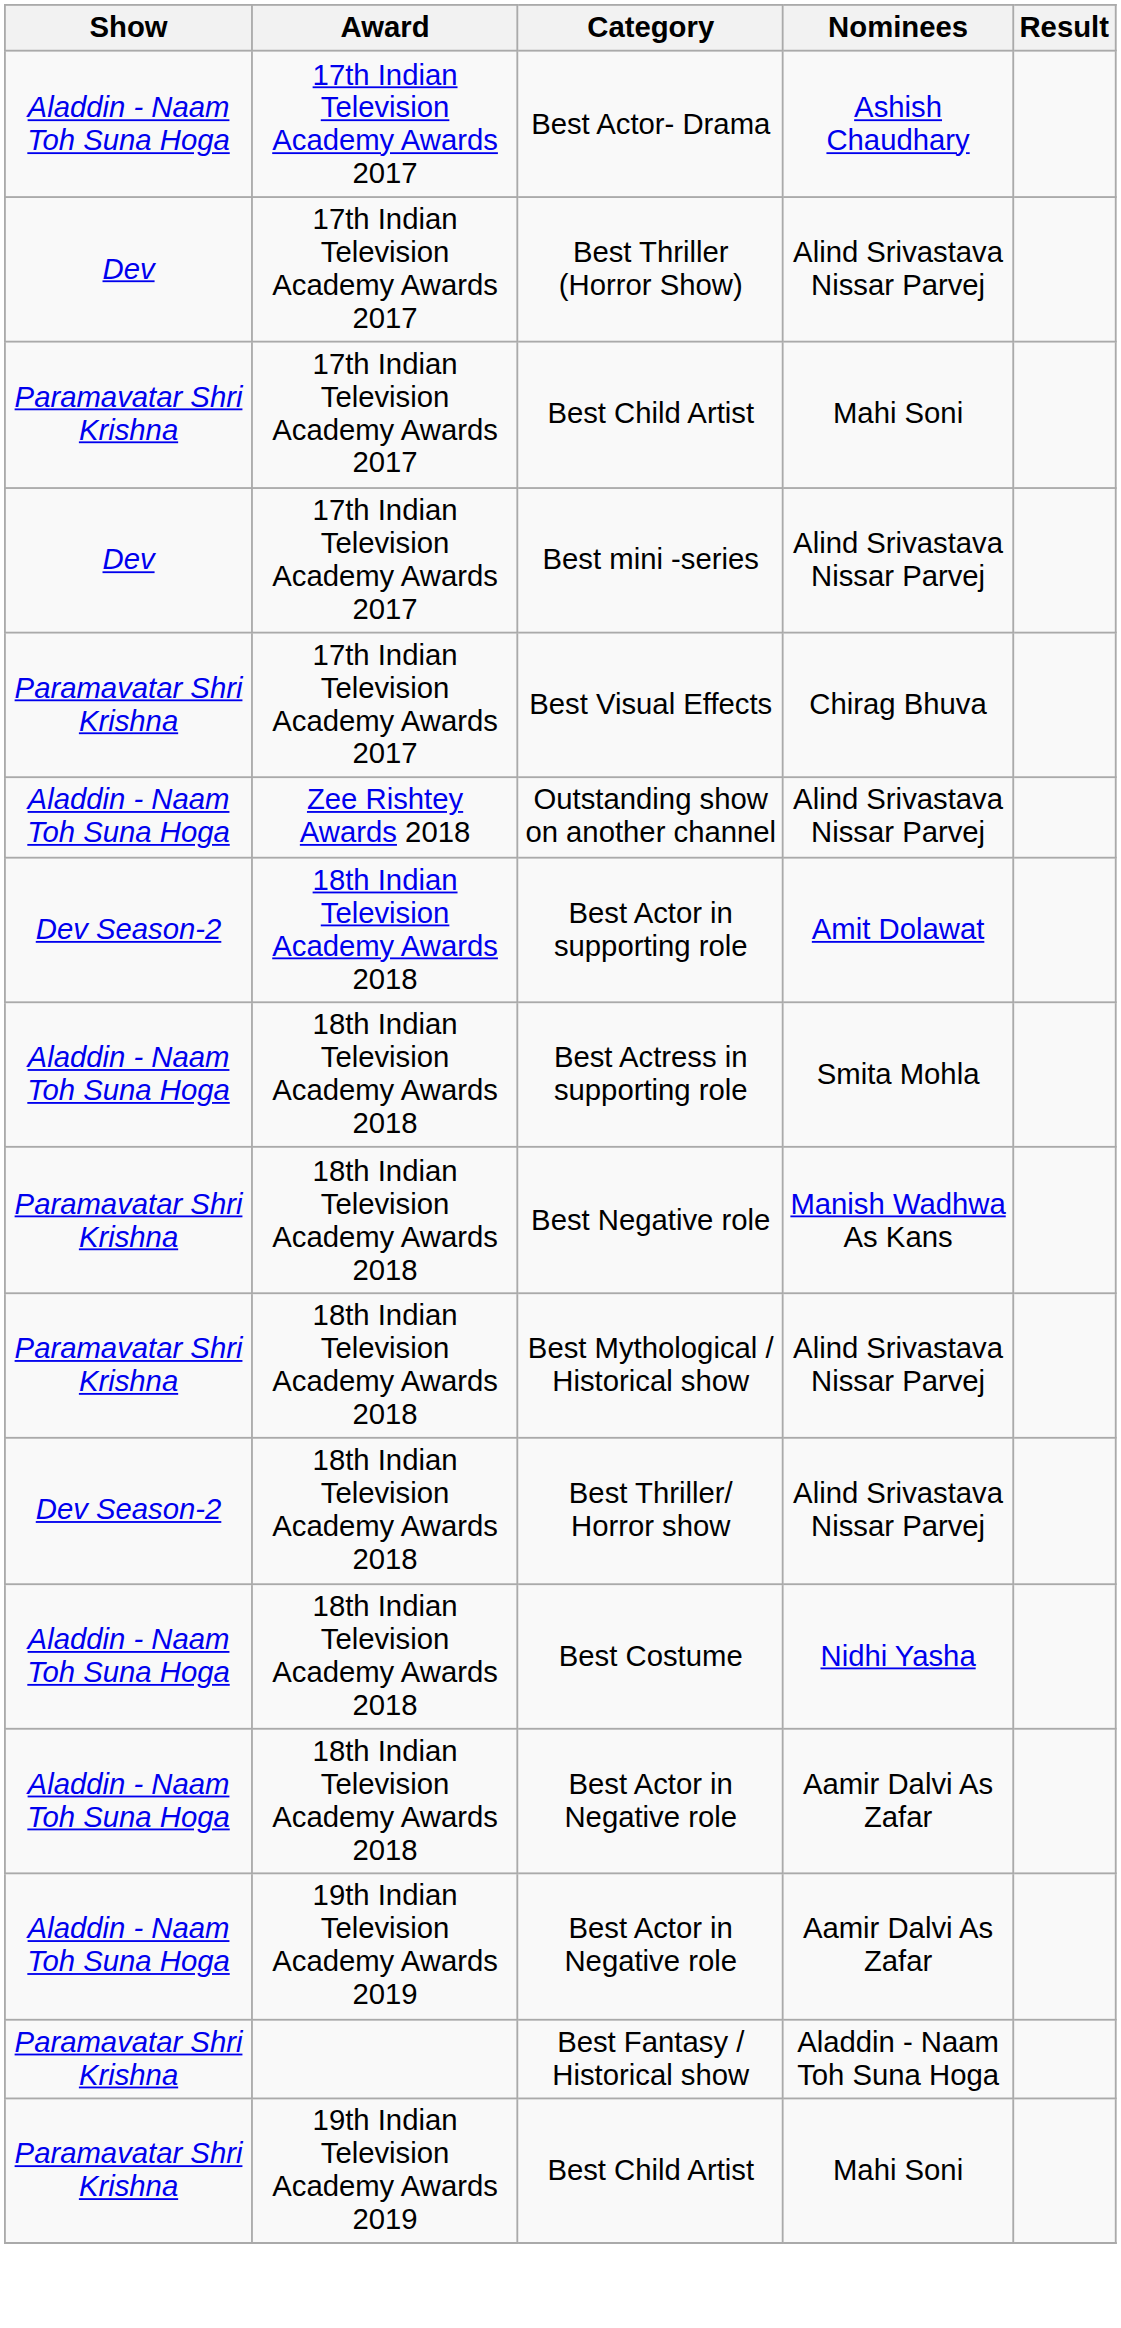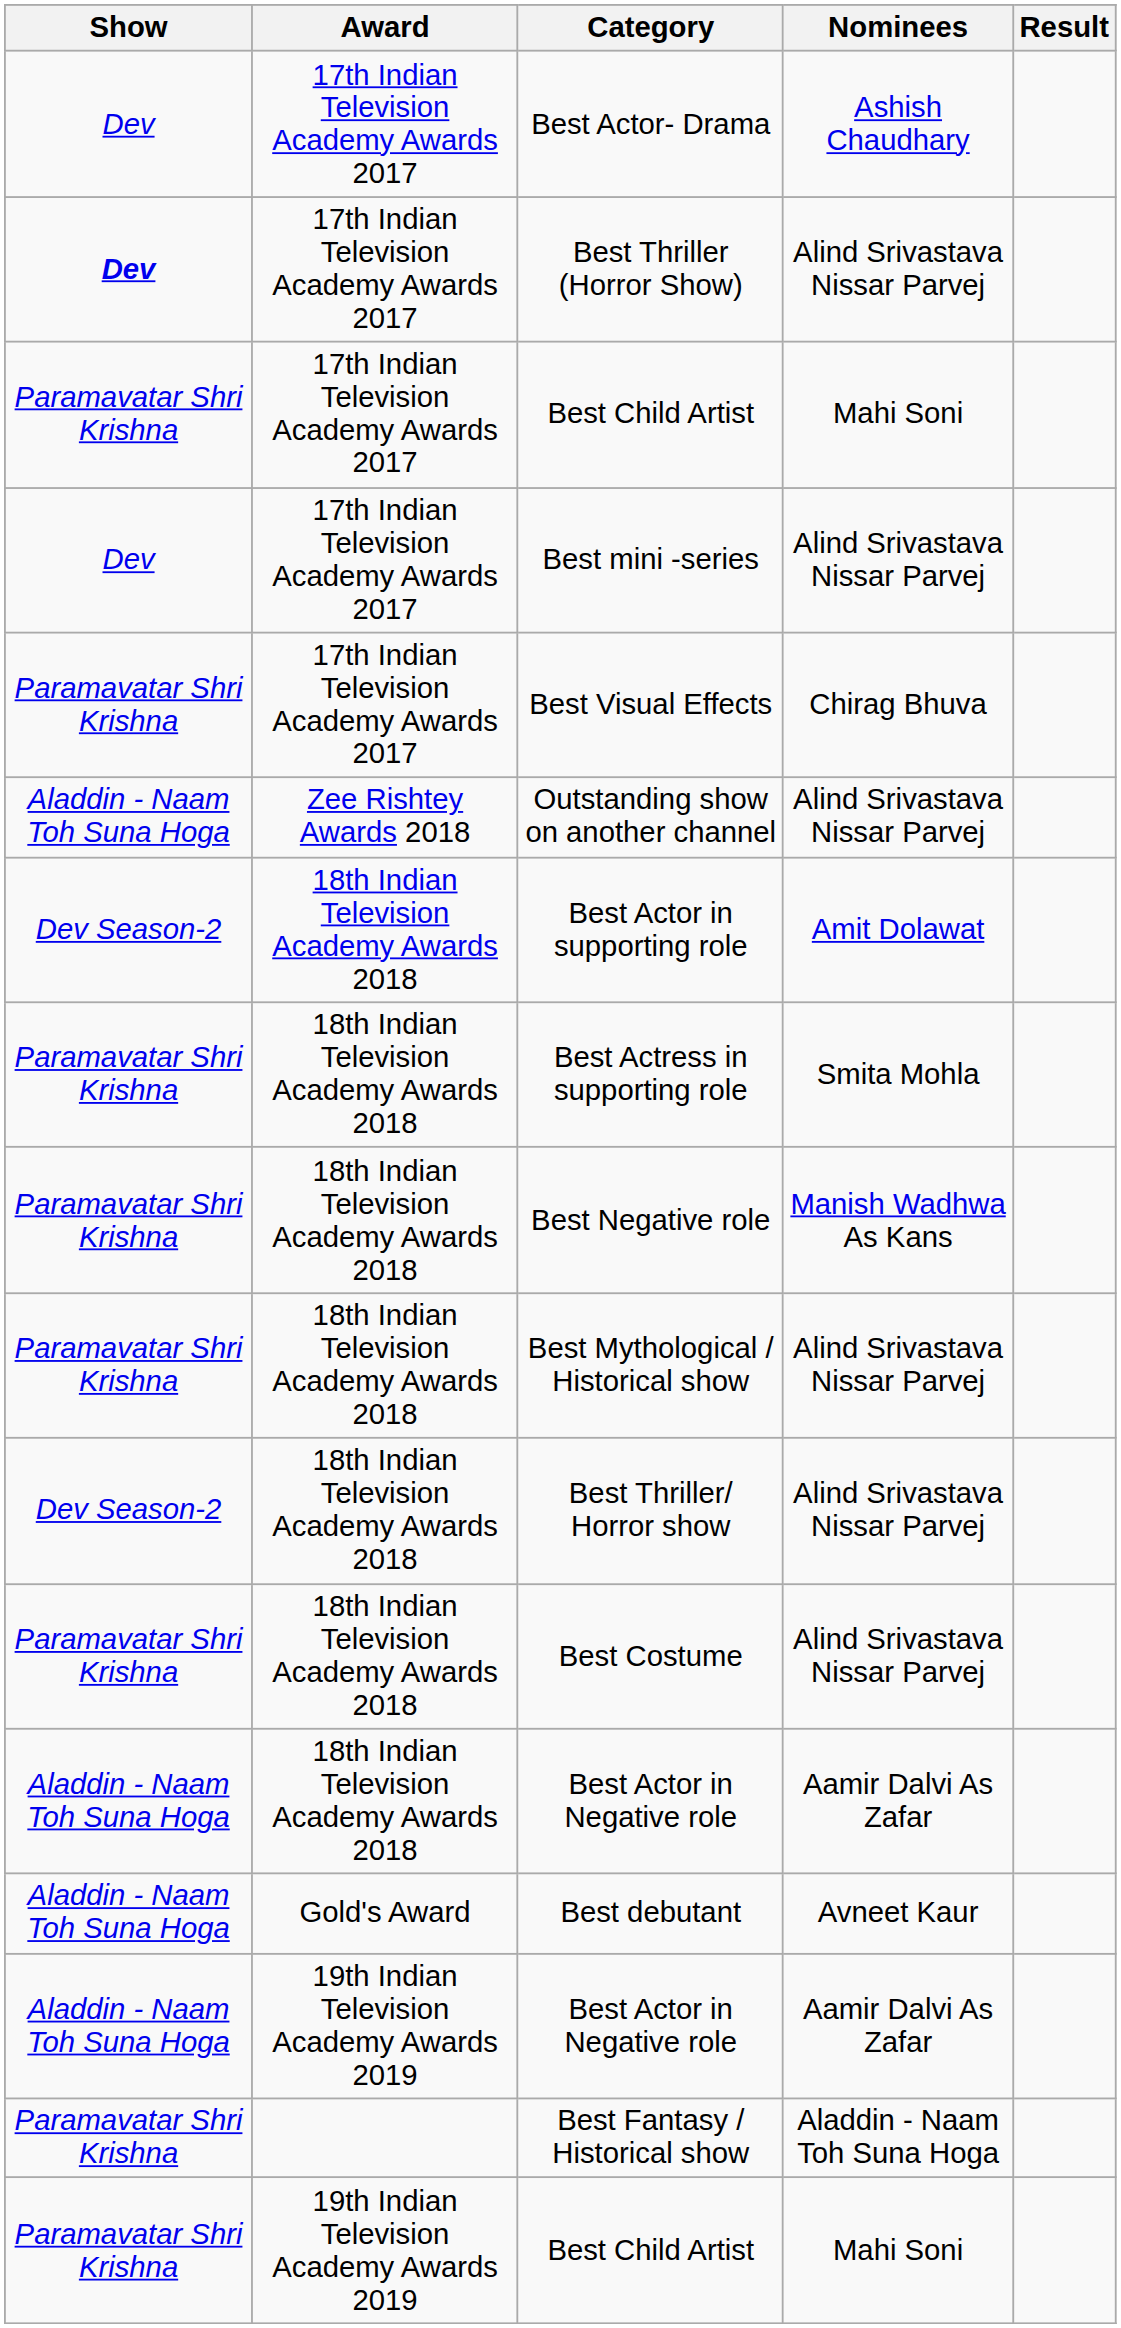 <table class="wikitable sortable mw-collapsible plainrowheaders" style="text-align:center" style="font-size:100%">
 <tr>
 <th scope="col">Show</th>
 <th scope="col">Award</th>
 <th scope="col">Category</th>
 <th scope="col">Nominees</th>
 <th scope="col">Result</th>
 </tr>
 <tr>
-<td><em><a href='#'>Aladdin - Naam Toh Suna Hoga</a></em></td>
+<td><em><a href='#'>Dev</a></em></td>
 <td><a href='#'>17th Indian Television Academy Awards</a> 2017</td>
 <td>Best Actor- Drama</td>
 <td><a href='#'>Ashish Chaudhary</a></td>
 <td></td>
 </tr>
 <tr>
-<td><em><a href='#'>Dev</a></em></td>
+<td><strong><em><a href='#'>Dev</a></em></strong></td>
 <td>17th Indian Television Academy Awards 2017</td>
 <td>Best Thriller (Horror Show)</td>
 <td>Alind Srivastava <br>Nissar Parvej</td>
 <td></td>
 </tr>
 <tr>
 <td><em><a href='#'>Paramavatar Shri Krishna</a></em></td>
 <td>17th Indian Television Academy Awards 2017</td>
 <td>Best Child Artist</td>
 <td>Mahi Soni</td>
 <td></td>
 </tr>
 <tr>
 <td><em><a href='#'>Dev</a></em></td>
 <td>17th Indian Television Academy Awards 2017</td>
 <td>Best mini -series</td>
 <td>Alind Srivastava <br>Nissar Parvej</td>
 <td></td>
 </tr>
 <tr>
 <td><em><a href='#'>Paramavatar Shri Krishna</a></em></td>
 <td>17th Indian Television Academy Awards 2017</td>
 <td>Best Visual Effects</td>
 <td>Chirag Bhuva</td>
 <td></td>
 </tr>
 <tr>
 <td><em><a href='#'>Aladdin - Naam Toh Suna Hoga</a></em></td>
 <td><a href='#'>Zee Rishtey Awards</a> 2018</td>
 <td>Outstanding show on another channel</td>
 <td>Alind Srivastava <br> Nissar Parvej</td>
 <td></td>
 </tr>
 <tr>
 <td><em><a href='#'>Dev Season-2</a></em></td>
 <td><a href='#'>18th Indian Television Academy Awards</a> 2018</td>
 <td>Best Actor in supporting role</td>
 <td><a href='#'>Amit Dolawat</a></td>
 <td></td>
 </tr>
 <tr>
-<td><em><a href='#'>Aladdin - Naam Toh Suna Hoga</a></em></td>
+<td><em><a href='#'>Paramavatar Shri Krishna</a></em></td>
 <td>18th Indian Television Academy Awards 2018</td>
 <td>Best Actress in supporting role</td>
 <td>Smita Mohla</td>
 <td></td>
 </tr>
 <tr>
 <td><em><a href='#'>Paramavatar Shri Krishna</a></em></td>
 <td>18th Indian Television Academy Awards 2018</td>
 <td>Best Negative role</td>
 <td><a href='#'>Manish Wadhwa</a> As Kans</td>
 <td></td>
 </tr>
 <tr>
 <td><em><a href='#'>Paramavatar Shri Krishna</a></em></td>
 <td>18th Indian Television Academy Awards 2018</td>
 <td>Best Mythological / Historical show</td>
 <td>Alind Srivastava <br>Nissar Parvej</td>
 <td></td>
 </tr>
 <tr>
 <td><em><a href='#'>Dev Season-2</a></em></td>
 <td>18th Indian Television Academy Awards 2018</td>
 <td>Best Thriller/ Horror show</td>
 <td>Alind Srivastava <br>Nissar Parvej</td>
 <td></td>
 </tr>
 <tr>
-<td><em><a href='#'>Aladdin - Naam Toh Suna Hoga</a></em></td>
+<td><em><a href='#'>Paramavatar Shri Krishna</a></em></td>
 <td>18th Indian Television Academy Awards 2018</td>
 <td>Best Costume</td>
-<td><a href='#'>Nidhi Yasha</a></td>
+<td>Alind Srivastava <br> Nissar Parvej</td>
 <td></td>
 </tr>
 <tr>
 <td><em><a href='#'>Aladdin - Naam Toh Suna Hoga</a></em></td>
 <td>18th Indian Television Academy Awards 2018</td>
 <td>Best Actor in Negative role</td>
 <td>Aamir Dalvi As Zafar</td>
+<td></td>
+</tr>
+<tr>
+<td><em><a href='#'>Aladdin - Naam Toh Suna Hoga</a></em></td>
+<td>Gold's Award</td>
+<td>Best debutant</td>
+<td>Avneet Kaur</td>
 <td></td>
 </tr>
 <tr>
 <td><em><a href='#'>Aladdin - Naam Toh Suna Hoga</a></em></td>
 <td>19th Indian Television Academy Awards 2019</td>
 <td>Best Actor in Negative role</td>
 <td>Aamir Dalvi As Zafar</td>
 <td></td>
 </tr>
 <tr>
 <td><em><a href='#'>Paramavatar Shri Krishna</a></em></td>
 <td></td>
 <td>Best Fantasy / Historical show</td>
 <td>Aladdin - Naam Toh Suna Hoga</td>
 <td></td>
 </tr>
 <tr>
 <td><em><a href='#'>Paramavatar Shri Krishna</a></em></td>
 <td>19th Indian Television Academy Awards 2019</td>
 <td>Best Child Artist</td>
 <td>Mahi Soni</td>
 <td></td>
 </tr>
 <tr>
 </tr>
 </table>
